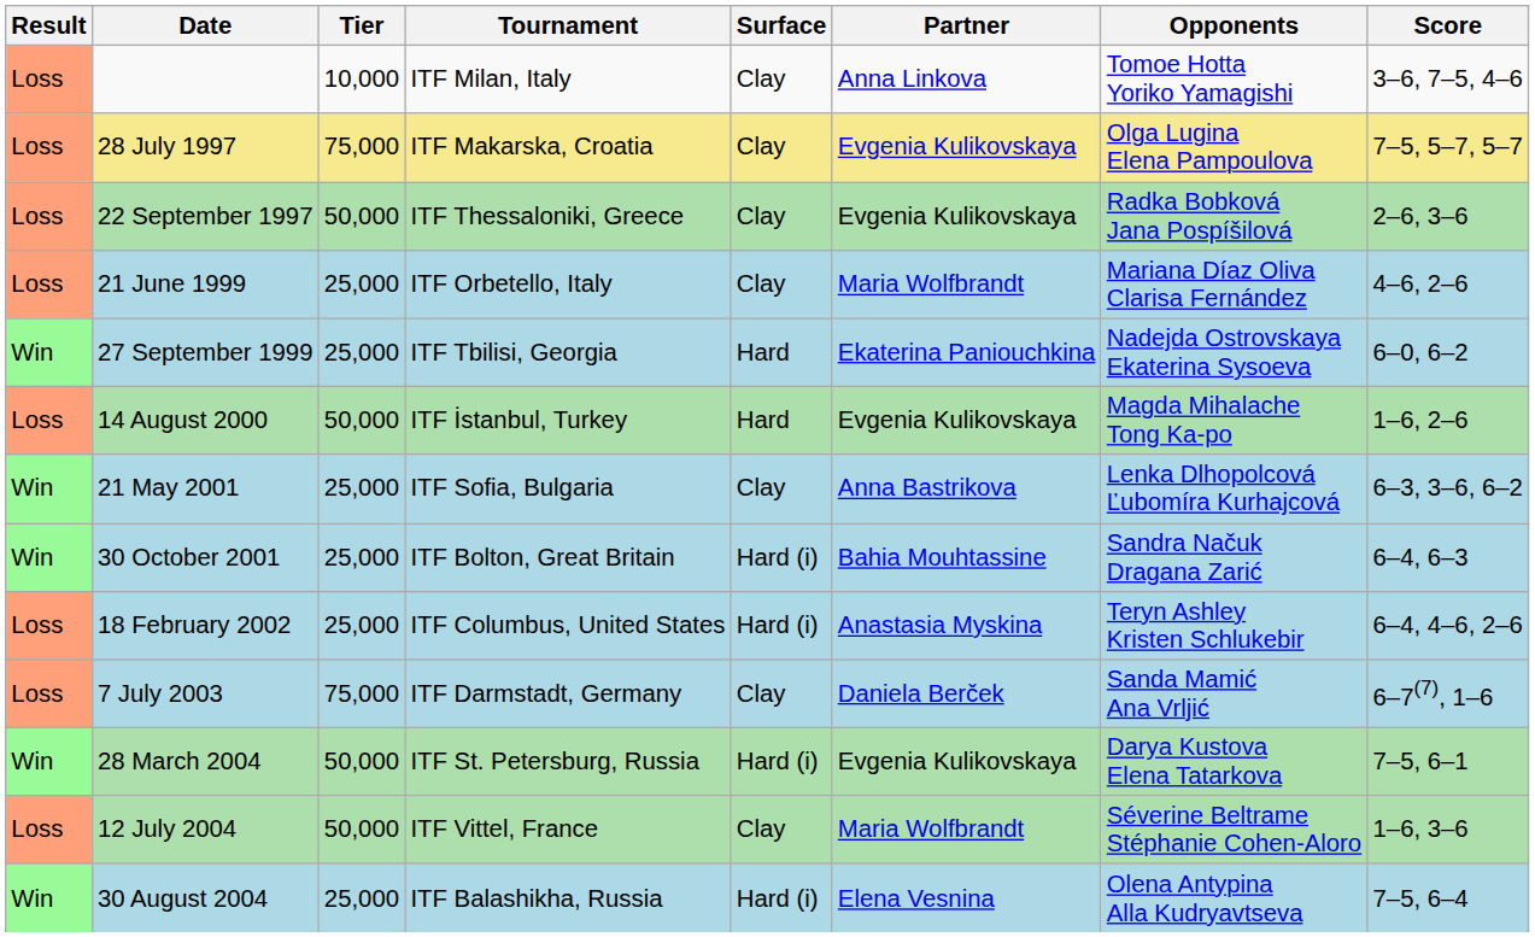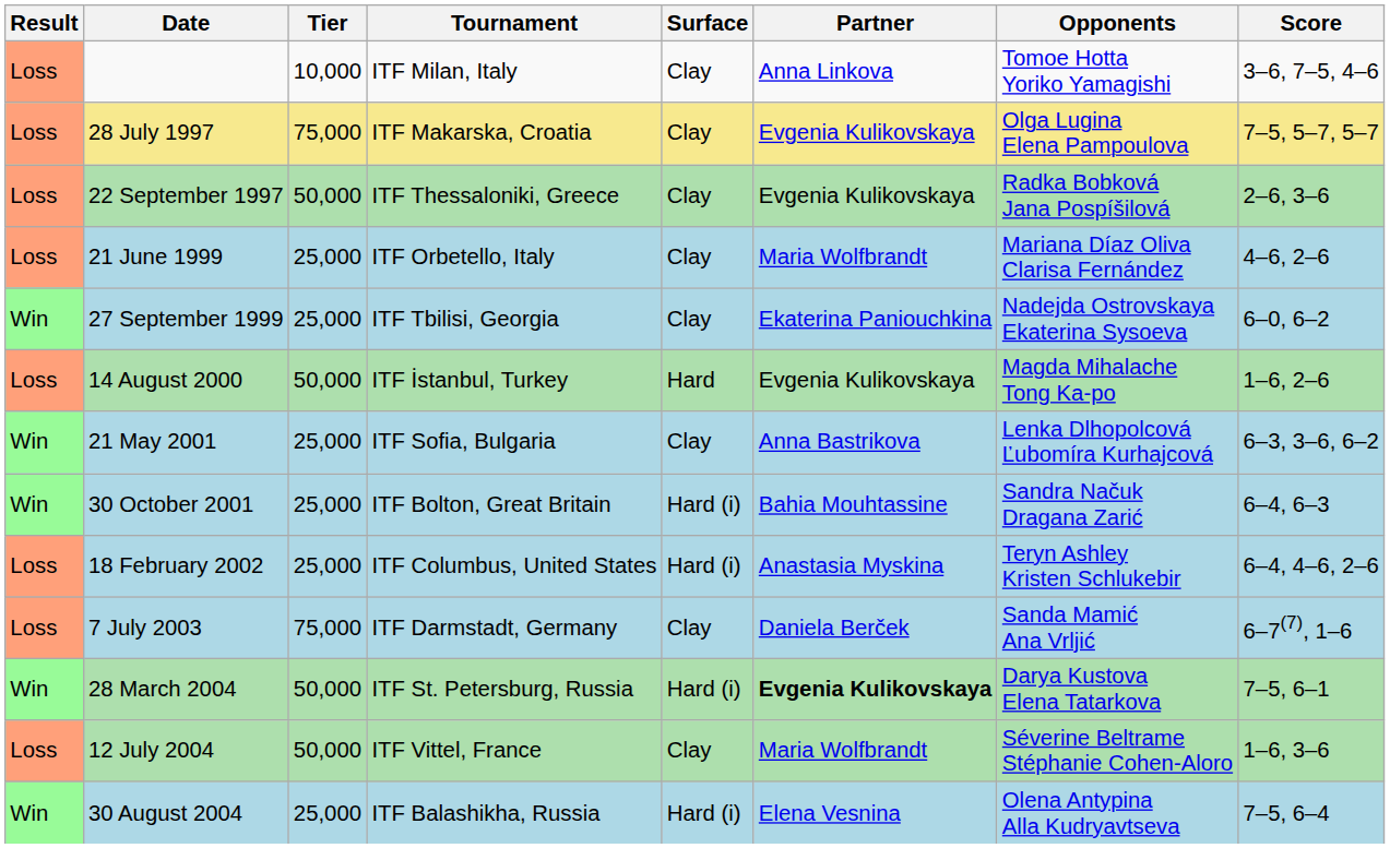 <table class="sortable wikitable" style=font-size:97%>
 <tr>
 <th>Result</th>
 <th>Date</th>
 <th>Tier</th>
 <th>Tournament</th>
 <th>Surface</th>
 <th>Partner</th>
 <th>Opponents</th>
 <th class="unsortable">Score</th>
 </tr>
 <tr>
 <td style="background:#ffa07a;">Loss</td>
 <td></td>
 <td>10,000</td>
 <td>ITF Milan, Italy</td>
 <td>Clay</td>
 <td> <a href='#'>Anna Linkova</a></td>
 <td> <a href='#'>Tomoe Hotta</a> <br>  <a href='#'>Yoriko Yamagishi</a></td>
 <td>3–6, 7–5, 4–6</td>
 </tr>
 <tr style="background:#f7e98e;">
 <td style="background:#ffa07a;">Loss</td>
 <td>28 July 1997</td>
 <td>75,000</td>
 <td>ITF Makarska, Croatia</td>
 <td>Clay</td>
 <td> <a href='#'>Evgenia Kulikovskaya</a></td>
 <td> <a href='#'>Olga Lugina</a> <br>  <a href='#'>Elena Pampoulova</a></td>
 <td>7–5, 5–7, 5–7</td>
 </tr>
 <tr style="background:#addfad;">
 <td style="background:#ffa07a;">Loss</td>
 <td>22 September 1997</td>
 <td>50,000</td>
 <td>ITF Thessaloniki, Greece</td>
 <td>Clay</td>
 <td> Evgenia Kulikovskaya</td>
 <td> <a href='#'>Radka Bobková</a> <br>  <a href='#'>Jana Pospíšilová</a></td>
 <td>2–6, 3–6</td>
 </tr>
 <tr style="background:lightblue;">
 <td style="background:#ffa07a;">Loss</td>
 <td>21 June 1999</td>
 <td>25,000</td>
 <td>ITF Orbetello, Italy</td>
 <td>Clay</td>
 <td> <a href='#'>Maria Wolfbrandt</a></td>
 <td> <a href='#'>Mariana Díaz Oliva</a><br>  <a href='#'>Clarisa Fernández</a></td>
 <td>4–6, 2–6</td>
 </tr>
 <tr style="background:lightblue;">
 <td style="background:#98fb98;">Win</td>
 <td>27 September 1999</td>
 <td>25,000</td>
 <td>ITF Tbilisi, Georgia</td>
-<td>Hard</td>
+<td>Clay</td>
 <td> <a href='#'>Ekaterina Paniouchkina</a></td>
 <td> <a href='#'>Nadejda Ostrovskaya</a> <br>  <a href='#'>Ekaterina Sysoeva</a></td>
 <td>6–0, 6–2</td>
 </tr>
 <tr style="background:#addfad;">
 <td style="background:#ffa07a;">Loss</td>
 <td>14 August 2000</td>
 <td>50,000</td>
 <td>ITF İstanbul, Turkey</td>
 <td>Hard</td>
 <td> Evgenia Kulikovskaya</td>
 <td> <a href='#'>Magda Mihalache</a> <br>  <a href='#'>Tong Ka-po</a></td>
 <td>1–6, 2–6</td>
 </tr>
 <tr style="background:lightblue;">
 <td style="background:#98fb98;">Win</td>
 <td>21 May 2001</td>
 <td>25,000</td>
 <td>ITF Sofia, Bulgaria</td>
 <td>Clay</td>
 <td> <a href='#'>Anna Bastrikova</a></td>
 <td> <a href='#'>Lenka Dlhopolcová</a> <br>  <a href='#'>Ľubomíra Kurhajcová</a></td>
 <td>6–3, 3–6, 6–2</td>
 </tr>
 <tr style="background:lightblue;">
 <td style="background:#98fb98;">Win</td>
 <td>30 October 2001</td>
 <td>25,000</td>
 <td>ITF Bolton, Great Britain</td>
 <td>Hard (i)</td>
 <td> <a href='#'>Bahia Mouhtassine</a></td>
 <td> <a href='#'>Sandra Načuk</a> <br>  <a href='#'>Dragana Zarić</a></td>
 <td>6–4, 6–3</td>
 </tr>
 <tr style="background:lightblue;">
 <td style="background:#ffa07a;">Loss</td>
 <td>18 February 2002</td>
 <td>25,000</td>
 <td>ITF Columbus, United States</td>
 <td>Hard (i)</td>
 <td> <a href='#'>Anastasia Myskina</a></td>
 <td> <a href='#'>Teryn Ashley</a> <br>  <a href='#'>Kristen Schlukebir</a></td>
 <td>6–4, 4–6, 2–6</td>
 </tr>
 <tr style="background:lightblue;">
 <td style="background:#ffa07a;">Loss</td>
 <td>7 July 2003</td>
 <td>75,000</td>
 <td>ITF Darmstadt, Germany</td>
 <td>Clay</td>
 <td> <a href='#'>Daniela Berček</a></td>
 <td> <a href='#'>Sanda Mamić</a> <br>  <a href='#'>Ana Vrljić</a></td>
 <td>6–7<sup>(7)</sup>, 1–6</td>
 </tr>
 <tr style="background:#addfad;">
 <td style="background:#98fb98;">Win</td>
 <td>28 March 2004</td>
 <td>50,000</td>
 <td>ITF St. Petersburg, Russia</td>
 <td>Hard (i)</td>
-<td> Evgenia Kulikovskaya</td>
+<td><strong> Evgenia Kulikovskaya</strong></td>
 <td> <a href='#'>Darya Kustova</a> <br>  <a href='#'>Elena Tatarkova</a></td>
 <td>7–5, 6–1</td>
 </tr>
 <tr style="background:#addfad;">
 <td style="background:#ffa07a;">Loss</td>
 <td>12 July 2004</td>
 <td>50,000</td>
 <td>ITF Vittel, France</td>
 <td>Clay</td>
 <td> <a href='#'>Maria Wolfbrandt</a></td>
 <td> <a href='#'>Séverine Beltrame</a> <br>  <a href='#'>Stéphanie Cohen-Aloro</a></td>
 <td>1–6, 3–6</td>
 </tr>
 <tr style="background:lightblue;">
 <td style="background:#98fb98;">Win</td>
 <td>30 August 2004</td>
 <td>25,000</td>
 <td>ITF Balashikha, Russia</td>
 <td>Hard (i)</td>
 <td> <a href='#'>Elena Vesnina</a></td>
 <td> <a href='#'>Olena Antypina</a> <br>  <a href='#'>Alla Kudryavtseva</a></td>
 <td>7–5, 6–4</td>
 </tr>
 </table>
